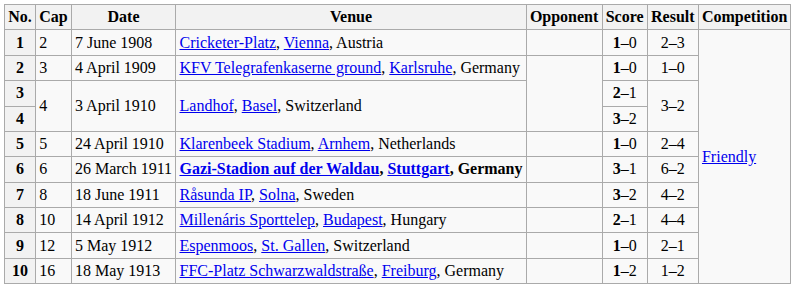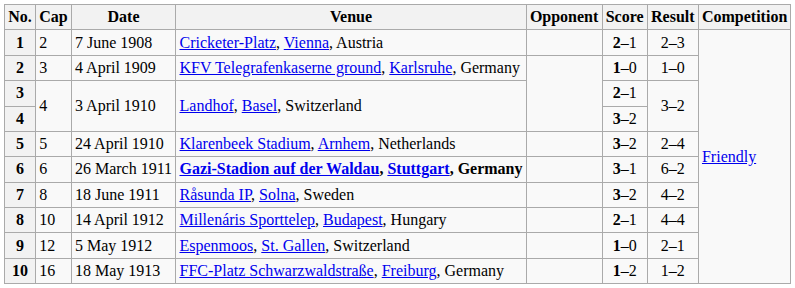 <table class="wikitable sortable plainrowheaders">
 <tr>
 <th scope=col>No.</th>
 <th scope=col>Cap</th>
 <th scope=col>Date</th>
 <th scope=col>Venue</th>
 <th scope=col>Opponent</th>
 <th scope=col>Score</th>
 <th scope=col>Result</th>
 <th scope=col>Competition</th>
 </tr>
 <tr>
 <th scope=row style=text-align:center>1</th>
 <td>2</td>
 <td>7 June 1908</td>
 <td><a href='#'>Cricketer-Platz</a>, <a href='#'>Vienna</a>, Austria</td>
 <td></td>
-<td align=center><strong>1</strong>–0</td>
+<td align=center><strong>2</strong>–1</td>
 <td align=center>2–3</td>
 <td rowspan=10><a href='#'>Friendly</a></td>
 </tr>
 <tr>
 <th scope=row style=text-align:center>2</th>
 <td>3</td>
 <td>4 April 1909</td>
 <td><a href='#'>KFV Telegrafenkaserne ground</a>, <a href='#'>Karlsruhe</a>, Germany</td>
 <td rowspan=3></td>
 <td align=center><strong>1</strong>–0</td>
 <td align=center>1–0</td>
 </tr>
 <tr>
 <th scope=row style=text-align:center>3</th>
 <td rowspan=2>4</td>
 <td rowspan=2>3 April 1910</td>
 <td rowspan=2><a href='#'>Landhof</a>, <a href='#'>Basel</a>, Switzerland</td>
 <td align=center><strong>2</strong>–1</td>
 <td rowspan=2 align=center>3–2</td>
 </tr>
 <tr>
 <th scope=row style=text-align:center>4</th>
 <td align=center><strong>3</strong>–2</td>
 </tr>
 <tr>
 <th scope=row style=text-align:center>5</th>
 <td>5</td>
 <td>24 April 1910</td>
 <td><a href='#'>Klarenbeek Stadium</a>, <a href='#'>Arnhem</a>, Netherlands</td>
 <td></td>
-<td align=center><strong>1</strong>–0</td>
+<td align=center><strong>3</strong>–2</td>
 <td align=center>2–4</td>
 </tr>
 <tr>
 <th scope=row style=text-align:center>6</th>
 <td>6</td>
 <td>26 March 1911</td>
 <td><strong><a href='#'>Gazi-Stadion auf der Waldau</a>, <a href='#'>Stuttgart</a>, Germany</strong></td>
 <td></td>
 <td align=center><strong>3</strong>–1</td>
 <td align=center>6–2</td>
 </tr>
 <tr>
 <th scope=row style=text-align:center>7</th>
 <td>8</td>
 <td>18 June 1911</td>
 <td><a href='#'>Råsunda IP</a>, <a href='#'>Solna</a>, Sweden</td>
 <td></td>
 <td align=center><strong>3</strong>–2</td>
 <td align=center>4–2</td>
 </tr>
 <tr>
 <th scope=row style=text-align:center>8</th>
 <td>10</td>
 <td>14 April 1912</td>
 <td><a href='#'>Millenáris Sporttelep</a>, <a href='#'>Budapest</a>, Hungary</td>
 <td></td>
 <td align=center><strong>2</strong>–1</td>
 <td align=center>4–4</td>
 </tr>
 <tr>
 <th scope=row style=text-align:center>9</th>
 <td>12</td>
 <td>5 May 1912</td>
 <td><a href='#'>Espenmoos</a>, <a href='#'>St. Gallen</a>, Switzerland</td>
 <td></td>
 <td align=center><strong>1</strong>–0</td>
 <td align=center>2–1</td>
 </tr>
 <tr>
 <th scope=row style=text-align:center>10</th>
 <td>16</td>
 <td>18 May 1913</td>
 <td><a href='#'>FFC-Platz Schwarzwaldstraße</a>, <a href='#'>Freiburg</a>, Germany</td>
 <td></td>
 <td align=center><strong>1</strong>–2</td>
 <td align=center>1–2</td>
 </tr>
 <tr>
 </tr>
 </table>
